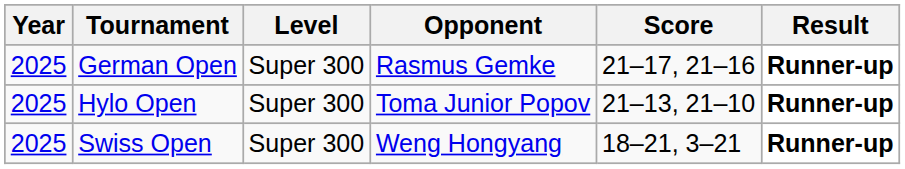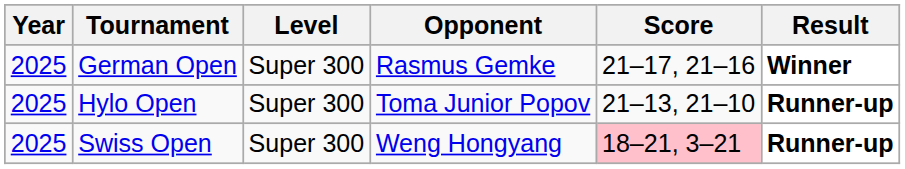 <table class="sortable wikitable" style="font-size: 90%">
 <tr>
 <th>Year</th>
 <th>Tournament</th>
 <th>Level</th>
 <th>Opponent</th>
 <th>Score</th>
 <th>Result</th>
 </tr>
 <tr>
 <td align="center"><a href='#'>2025</a></td>
 <td align="left"><a href='#'>German Open</a></td>
 <td align="left">Super 300</td>
 <td align="left"> <a href='#'>Rasmus Gemke</a></td>
 <td align="left">21–17, 21–16</td>
-<td style="text-align:left; background:white"> <strong>Runner-up</strong></td>
+<td style="text-align:left; background:white"> <strong>Winner</strong></td>
 </tr>
 <tr>
 <td align="center"><a href='#'>2025</a></td>
 <td align="left"><a href='#'>Hylo Open</a></td>
 <td align="left">Super 300</td>
 <td align="left"> <a href='#'>Toma Junior Popov</a></td>
 <td align="left">21–13, 21–10</td>
 <td style="text-align:left; background:white"> <strong>Runner-up</strong></td>
 </tr>
 <tr>
 <td align="center"><a href='#'>2025</a></td>
 <td align="left"><a href='#'>Swiss Open</a></td>
 <td align="left">Super 300</td>
 <td align="left"> <a href='#'>Weng Hongyang</a></td>
-<td align="left">18–21, 3–21</td>
+<td align="left" style="background: pink;">18–21, 3–21</td>
 <td style="text-align:left; background:white"> <strong>Runner-up</strong></td>
 </tr>
 </table>
